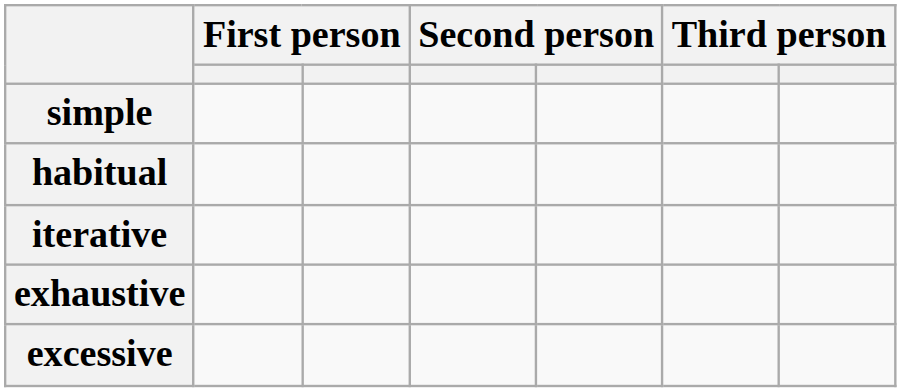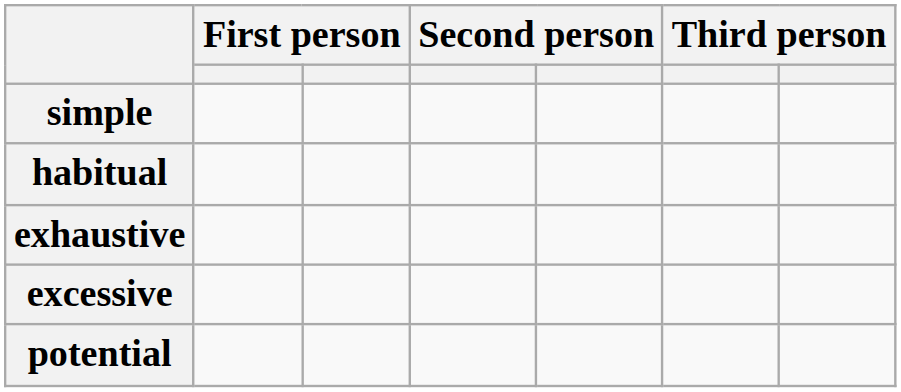 <table class="wikitable">
 <tr>
 <th rowspan="2"></th>
 <th colspan="2">First person</th>
 <th colspan="2">Second person</th>
 <th colspan="2">Third person</th>
 </tr>
 <tr>
 <th></th>
 <th></th>
 <th></th>
 <th></th>
 <th></th>
 <th></th>
 </tr>
 <tr>
 <th>simple</th>
 <td></td>
 <td></td>
 <td></td>
 <td></td>
 <td></td>
 <td></td>
 </tr>
 <tr>
 <th>habitual</th>
 <td></td>
 <td></td>
 <td></td>
 <td></td>
 <td></td>
 <td></td>
 </tr>
 <tr>
-<th>iterative</th>
-<td></td>
-<td></td>
-<td></td>
-<td></td>
-<td></td>
-<td></td>
-</tr>
-<tr>
 <th>exhaustive</th>
 <td></td>
 <td></td>
 <td></td>
 <td></td>
 <td></td>
 <td></td>
 </tr>
 <tr>
 <th>excessive</th>
 <td></td>
 <td></td>
 <td></td>
 <td></td>
 <td></td>
 <td></td>
 </tr>
+<tr>
+<th>potential</th>
+<td></td>
+<td></td>
+<td></td>
+<td></td>
+<td></td>
+<td></td>
+</tr>
 </table>
